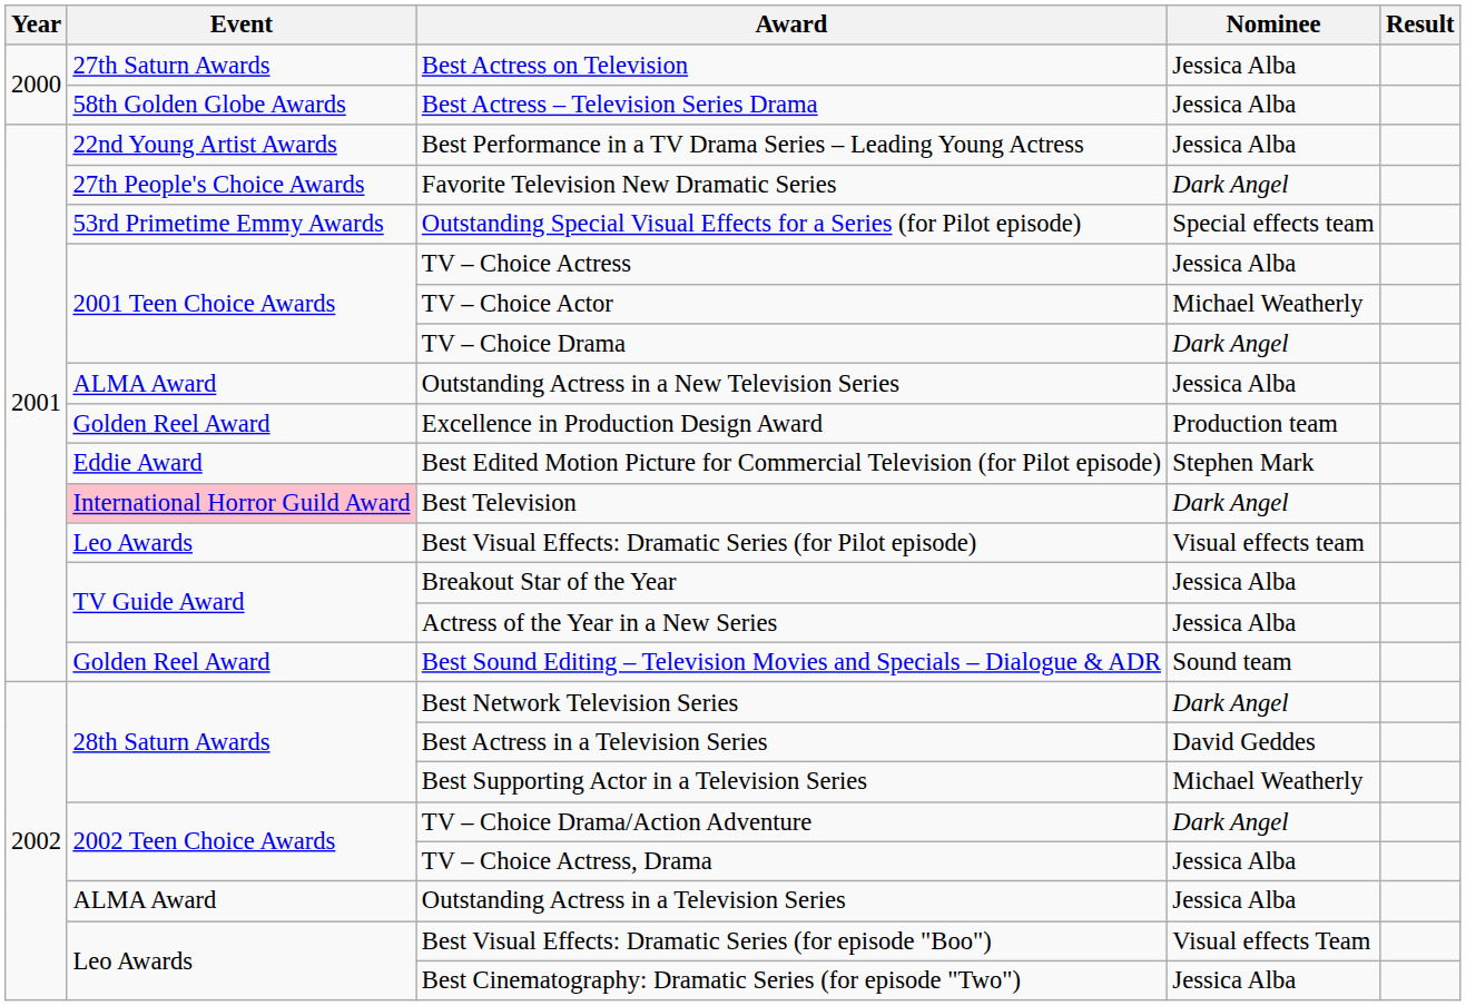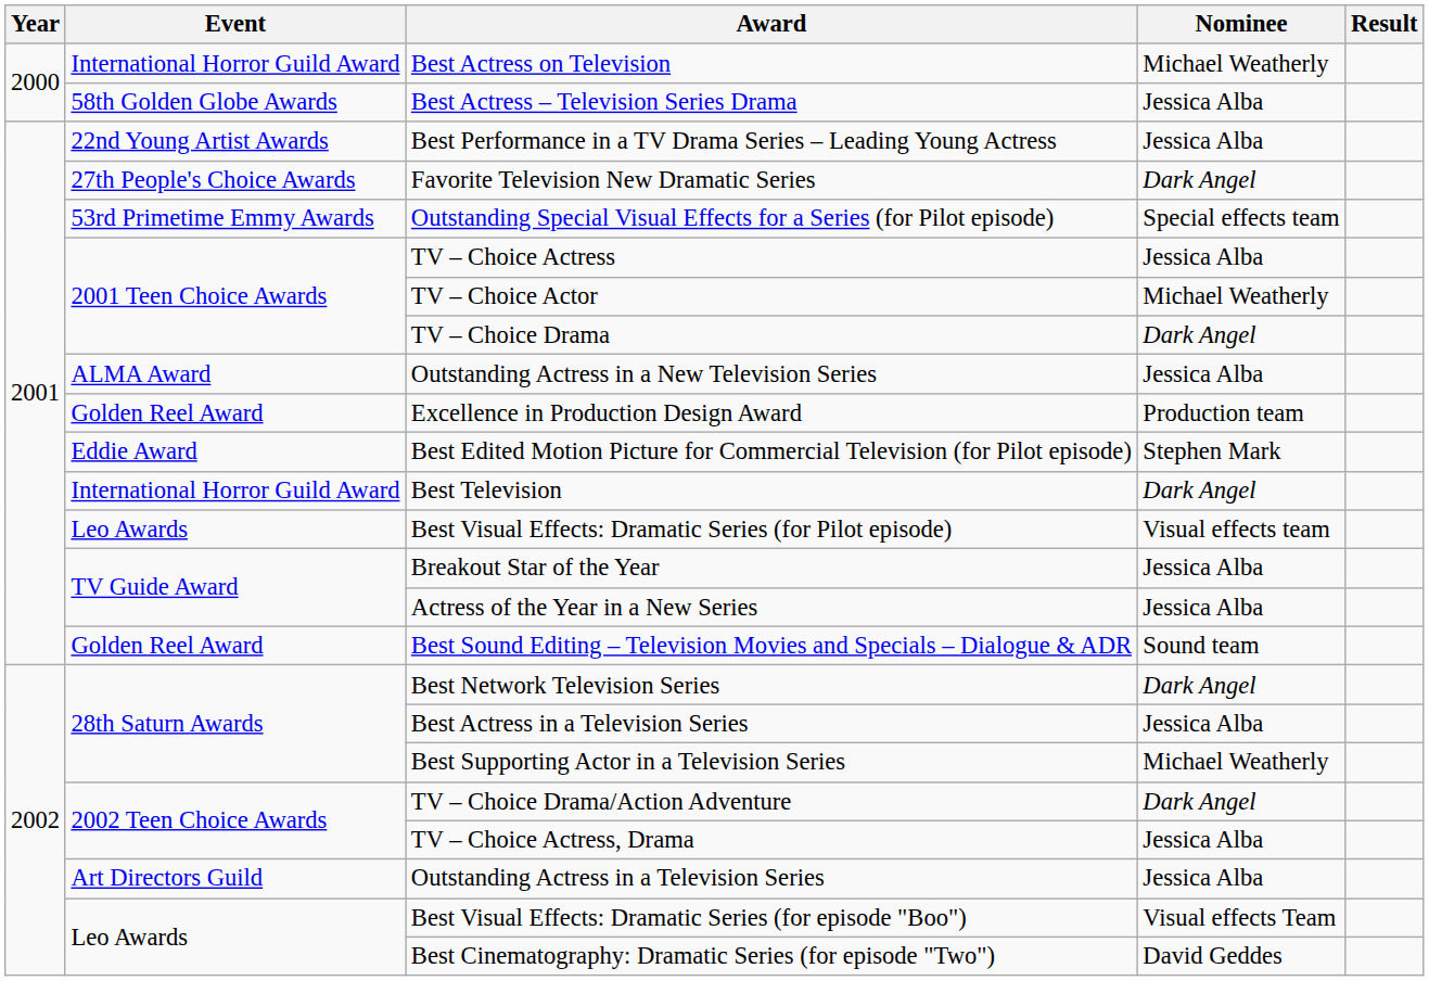 <table class="wikitable">
 <tr>
 <th>Year</th>
 <th>Event</th>
 <th>Award</th>
 <th>Nominee</th>
 <th>Result</th>
 </tr>
 <tr>
 <td rowspan=2>2000</td>
-<td><a href='#'>27th Saturn Awards</a></td>
+<td><a href='#'>International Horror Guild Award</a></td>
 <td><a href='#'>Best Actress on Television</a></td>
-<td>Jessica Alba</td>
+<td>Michael Weatherly</td>
 <td></td>
 </tr>
 <tr>
 <td><a href='#'>58th Golden Globe Awards</a></td>
 <td><a href='#'>Best Actress – Television Series Drama</a></td>
 <td>Jessica Alba</td>
 <td></td>
 </tr>
 <tr>
 <td rowspan=14>2001</td>
 <td><a href='#'>22nd Young Artist Awards</a></td>
 <td>Best Performance in a TV Drama Series – Leading Young Actress</td>
 <td>Jessica Alba</td>
 <td></td>
 </tr>
 <tr>
 <td><a href='#'>27th People's Choice Awards</a></td>
 <td>Favorite Television New Dramatic Series</td>
 <td><em>Dark Angel</em></td>
 <td></td>
 </tr>
 <tr>
 <td><a href='#'>53rd Primetime Emmy Awards</a></td>
 <td><a href='#'>Outstanding Special Visual Effects for a Series</a> (for Pilot episode)</td>
 <td>Special effects team</td>
 <td></td>
 </tr>
 <tr>
 <td rowspan=3><a href='#'>2001 Teen Choice Awards</a></td>
 <td>TV – Choice Actress</td>
 <td>Jessica Alba</td>
 <td></td>
 </tr>
 <tr>
 <td>TV – Choice Actor</td>
 <td>Michael Weatherly</td>
 <td></td>
 </tr>
 <tr>
 <td>TV – Choice Drama</td>
 <td><em>Dark Angel</em></td>
 <td></td>
 </tr>
 <tr>
 <td><a href='#'>ALMA Award</a></td>
 <td>Outstanding Actress in a New Television Series</td>
 <td>Jessica Alba</td>
 <td></td>
 </tr>
 <tr>
 <td><a href='#'>Golden Reel Award</a></td>
 <td>Excellence in Production Design Award</td>
 <td>Production team</td>
 <td></td>
 </tr>
 <tr>
 <td><a href='#'>Eddie Award</a></td>
 <td>Best Edited Motion Picture for Commercial Television (for Pilot episode)</td>
 <td>Stephen Mark</td>
 <td></td>
 </tr>
 <tr>
-<td style="background: pink;"><a href='#'>International Horror Guild Award</a></td>
+<td><a href='#'>International Horror Guild Award</a></td>
 <td>Best Television</td>
 <td><em>Dark Angel</em></td>
 <td></td>
 </tr>
 <tr>
 <td><a href='#'>Leo Awards</a></td>
 <td>Best Visual Effects: Dramatic Series (for Pilot episode)</td>
 <td>Visual effects team</td>
 <td></td>
 </tr>
 <tr>
 <td rowspan=2><a href='#'>TV Guide Award</a></td>
 <td>Breakout Star of the Year</td>
 <td>Jessica Alba</td>
 <td></td>
 </tr>
 <tr>
 <td>Actress of the Year in a New Series</td>
 <td>Jessica Alba</td>
 <td></td>
 </tr>
 <tr>
 <td><a href='#'>Golden Reel Award</a></td>
 <td><a href='#'>Best Sound Editing – Television Movies and Specials – Dialogue & ADR</a></td>
 <td>Sound team</td>
 <td></td>
 </tr>
 <tr>
 <td rowspan=8>2002</td>
 <td rowspan=3><a href='#'>28th Saturn Awards</a></td>
 <td>Best Network Television Series</td>
 <td><em>Dark Angel</em></td>
 <td></td>
 </tr>
 <tr>
 <td>Best Actress in a Television Series</td>
-<td>David Geddes</td>
+<td>Jessica Alba</td>
 <td></td>
 </tr>
 <tr>
 <td>Best Supporting Actor in a Television Series</td>
 <td>Michael Weatherly</td>
 <td></td>
 </tr>
 <tr>
 <td rowspan=2><a href='#'>2002 Teen Choice Awards</a></td>
 <td>TV – Choice Drama/Action Adventure</td>
 <td><em>Dark Angel</em></td>
 <td></td>
 </tr>
 <tr>
 <td>TV – Choice Actress, Drama</td>
 <td>Jessica Alba</td>
 <td></td>
 </tr>
 <tr>
-<td>ALMA Award</td>
+<td><a href='#'>Art Directors Guild</a></td>
 <td>Outstanding Actress in a Television Series</td>
 <td>Jessica Alba</td>
 <td></td>
 </tr>
 <tr>
 <td rowspan=2>Leo Awards</td>
 <td>Best Visual Effects: Dramatic Series (for episode "Boo")</td>
 <td>Visual effects Team</td>
 <td></td>
 </tr>
 <tr>
 <td>Best Cinematography: Dramatic Series (for episode "Two")</td>
-<td>Jessica Alba</td>
+<td>David Geddes</td>
 <td></td>
 </tr>
 </table>
